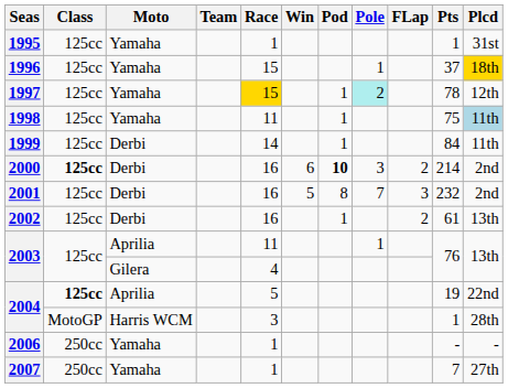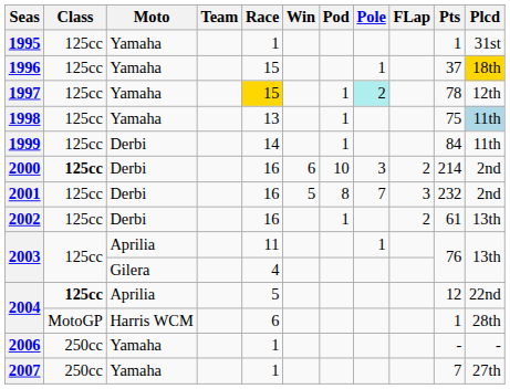 <table class="wikitable">
 <tr>
 <th>Seas</th>
 <th>Class</th>
 <th>Moto</th>
 <th>Team</th>
 <th>Race</th>
 <th>Win</th>
 <th>Pod</th>
 <th><a href='#'>Pole</a></th>
 <th>FLap</th>
 <th>Pts</th>
 <th>Plcd</th>
 </tr>
 <tr align="right">
 <th><a href='#'>1995</a></th>
 <td>125cc</td>
 <td align="left">Yamaha</td>
 <td></td>
 <td>1</td>
 <td></td>
 <td></td>
 <td></td>
 <td></td>
 <td>1</td>
 <td>31st</td>
 </tr>
 <tr align="right">
 <th><a href='#'>1996</a></th>
 <td>125cc</td>
 <td align="left">Yamaha</td>
 <td></td>
 <td>15</td>
 <td></td>
 <td></td>
 <td>1</td>
 <td></td>
 <td>37</td>
 <td style="background: gold;">18th</td>
 </tr>
 <tr align="right">
 <th><a href='#'>1997</a></th>
 <td>125cc</td>
 <td align="left">Yamaha</td>
 <td></td>
 <td style="background: gold;">15</td>
 <td></td>
 <td>1</td>
 <td style="background: paleturquoise;">2</td>
 <td></td>
 <td>78</td>
 <td>12th</td>
 </tr>
 <tr align="right">
 <th><a href='#'>1998</a></th>
 <td>125cc</td>
 <td align="left">Yamaha</td>
 <td></td>
-<td>11</td>
+<td>13</td>
 <td></td>
 <td>1</td>
 <td></td>
 <td></td>
 <td>75</td>
 <td style="background: lightblue;">11th</td>
 </tr>
 <tr align="right">
 <th><a href='#'>1999</a></th>
 <td>125cc</td>
 <td align="left">Derbi</td>
 <td></td>
 <td>14</td>
 <td></td>
 <td>1</td>
 <td></td>
 <td></td>
 <td>84</td>
 <td>11th</td>
 </tr>
 <tr align="right">
 <th><a href='#'>2000</a></th>
 <td><strong>125cc</strong></td>
 <td align="left">Derbi</td>
 <td></td>
 <td>16</td>
 <td>6</td>
-<td><strong>10</strong></td>
+<td>10</td>
 <td>3</td>
 <td>2</td>
 <td>214</td>
 <td>2nd</td>
 </tr>
 <tr align="right">
 <th><a href='#'>2001</a></th>
 <td>125cc</td>
 <td align="left">Derbi</td>
 <td></td>
 <td>16</td>
 <td>5</td>
 <td>8</td>
 <td>7</td>
 <td>3</td>
 <td>232</td>
 <td>2nd</td>
 </tr>
 <tr align="right">
 <th><a href='#'>2002</a></th>
 <td>125cc</td>
 <td align="left">Derbi</td>
 <td></td>
 <td>16</td>
 <td></td>
 <td>1</td>
 <td></td>
 <td>2</td>
 <td>61</td>
 <td>13th</td>
 </tr>
 <tr align="right">
 <th rowspan=2><a href='#'>2003</a></th>
 <td rowspan=2>125cc</td>
 <td align="left">Aprilia</td>
 <td></td>
 <td>11</td>
 <td></td>
 <td></td>
 <td>1</td>
 <td></td>
 <td rowspan=2>76</td>
 <td rowspan=2>13th</td>
 </tr>
 <tr align="right">
 <td align="left">Gilera</td>
 <td></td>
 <td>4</td>
 <td></td>
 <td></td>
 <td></td>
 <td></td>
 </tr>
 <tr align="right">
 <th rowspan=2><a href='#'>2004</a></th>
 <td><strong>125cc</strong></td>
 <td align="left">Aprilia</td>
 <td></td>
 <td>5</td>
 <td></td>
 <td></td>
 <td></td>
 <td></td>
-<td>19</td>
+<td>12</td>
 <td>22nd</td>
 </tr>
 <tr align="right">
 <td>MotoGP</td>
 <td align="left">Harris WCM</td>
 <td></td>
-<td>3</td>
+<td>6</td>
 <td></td>
 <td></td>
 <td></td>
 <td></td>
 <td>1</td>
 <td>28th</td>
 </tr>
 <tr align="right">
 <th><a href='#'>2006</a></th>
 <td>250cc</td>
 <td align="left">Yamaha</td>
 <td></td>
 <td>1</td>
 <td></td>
 <td></td>
 <td></td>
 <td></td>
 <td>-</td>
 <td>-</td>
 </tr>
 <tr align="right">
 <th><a href='#'>2007</a></th>
 <td>250cc</td>
 <td align="left">Yamaha</td>
 <td></td>
 <td>1</td>
 <td></td>
 <td></td>
 <td></td>
 <td></td>
 <td>7</td>
 <td>27th</td>
 </tr>
 </table>
